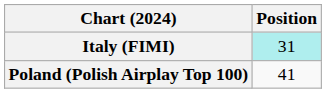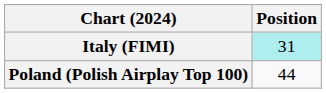 <table class="wikitable sortable plainrowheaders" style="text-align:center">
 <tr>
 <th scope="col">Chart (2024)</th>
 <th scope="col">Position</th>
 </tr>
 <tr>
 <th scope="row">Italy (FIMI)</th>
 <td style="background: paleturquoise;">31</td>
 </tr>
 <tr>
 <th scope="row">Poland (Polish Airplay Top 100)</th>
-<td>41</td>
+<td>44</td>
 </tr>
 </table>
